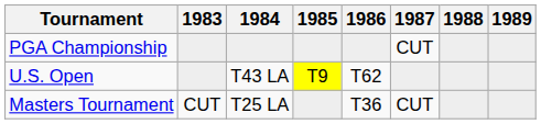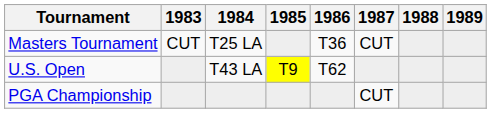 <table class="wikitable" style="font-size:95%;text-align:center;">
 <tr>
 <th>Tournament</th>
 <th>1983</th>
 <th>1984</th>
 <th>1985</th>
 <th>1986</th>
 <th>1987</th>
 <th>1988</th>
 <th>1989</th>
 </tr>
 <tr>
-<td align=left><a href='#'>PGA Championship</a></td>
+<td align=left><a href='#'>Masters Tournament</a></td>
+<td>CUT</td>
+<td>T25 <span>LA</span></td>
 <td style="background:#eeeeee;"></td>
-<td style="background:#eeeeee;"></td>
-<td style="background:#eeeeee;"></td>
-<td style="background:#eeeeee;"></td>
+<td>T36</td>
 <td>CUT</td>
 <td style="background:#eeeeee;"></td>
 <td style="background:#eeeeee;"></td>
 </tr>
 <tr>
 <td align=left><a href='#'>U.S. Open</a></td>
 <td style="background:#eeeeee;"></td>
 <td>T43 <span>LA</span></td>
 <td style="background:yellow;">T9</td>
 <td>T62</td>
 <td style="background:#eeeeee;"></td>
 <td style="background:#eeeeee;"></td>
 <td style="background:#eeeeee;"></td>
 </tr>
 <tr>
-<td align=left><a href='#'>Masters Tournament</a></td>
-<td>CUT</td>
-<td>T25 <span>LA</span></td>
+<td align=left><a href='#'>PGA Championship</a></td>
 <td style="background:#eeeeee;"></td>
-<td>T36</td>
+<td style="background:#eeeeee;"></td>
+<td style="background:#eeeeee;"></td>
+<td style="background:#eeeeee;"></td>
 <td>CUT</td>
 <td style="background:#eeeeee;"></td>
 <td style="background:#eeeeee;"></td>
 </tr>
 </table>
